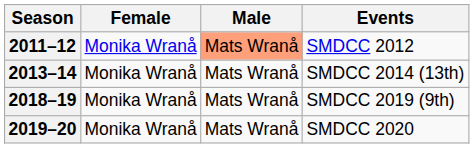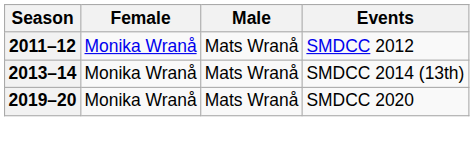 <table class="wikitable">
 <tr>
 <th scope="col">Season</th>
 <th scope="col">Female</th>
 <th scope="col">Male</th>
 <th scope="col">Events</th>
 </tr>
 <tr>
 <th scope="row">2011–12</th>
 <td><a href='#'>Monika Wranå</a></td>
-<td style="background: lightsalmon;">Mats Wranå</td>
+<td>Mats Wranå</td>
 <td><a href='#'>SMDCC</a> 2012 </td>
 </tr>
 <tr>
 <th scope="row">2013–14</th>
 <td>Monika Wranå</td>
 <td>Mats Wranå</td>
 <td>SMDCC 2014 (13th)</td>
 </tr>
 <tr>
-<th scope="row">2018–19</th>
-<td>Monika Wranå</td>
-<td>Mats Wranå</td>
-<td>SMDCC 2019 (9th)</td>
-</tr>
-<tr>
 <th scope="row">2019–20</th>
 <td>Monika Wranå</td>
 <td>Mats Wranå</td>
 <td>SMDCC 2020 </td>
 </tr>
 </table>
